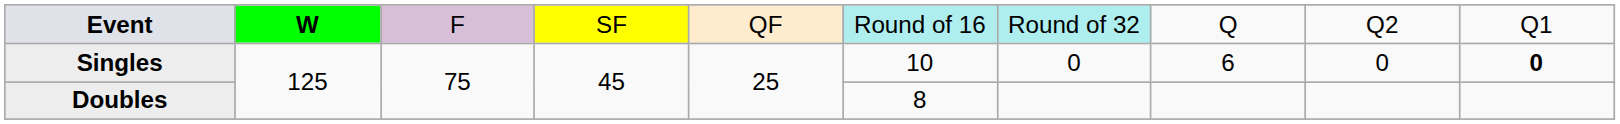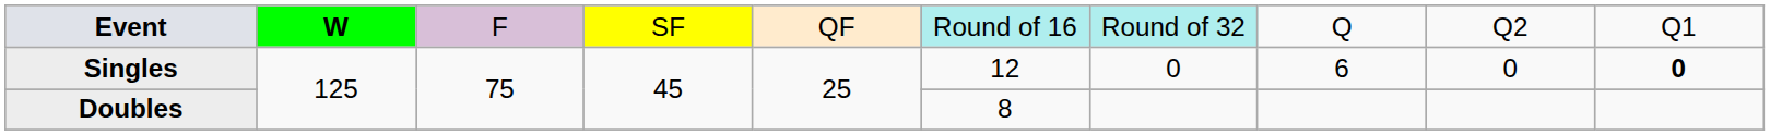 <table class=wikitable style=font-size:90%;text-align:center>
 <tr>
 <td style="width:130px; background:#dfe2e9;"><strong>Event</strong></td>
 <td style="width:80px; background:lime;"><strong>W</strong></td>
 <td style="width:85px; background:thistle;">F</td>
 <td style="width:85px; background:#ff0;">SF</td>
 <td style="width:85px; background:#ffebcd;">QF</td>
 <td style="width:85px; background:#afeeee;">Round of 16</td>
 <td style="width:85px; background:#afeeee;">Round of 32</td>
 <td width=85>Q</td>
 <td width=85>Q2</td>
 <td width=85>Q1</td>
 </tr>
 <tr>
 <th style="background:#ededed;">Singles</th>
 <td rowspan=2>125</td>
 <td rowspan=2>75</td>
 <td rowspan=2>45</td>
 <td rowspan=2>25</td>
-<td>10</td>
+<td>12</td>
 <td>0</td>
 <td>6</td>
 <td>0</td>
 <td><strong>0</strong></td>
 </tr>
 <tr>
 <th style="background:#ededed;">Doubles</th>
 <td>8</td>
 <td></td>
 <td></td>
 <td></td>
 <td></td>
 </tr>
 </table>
